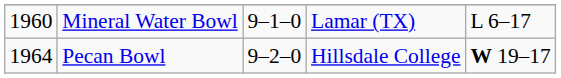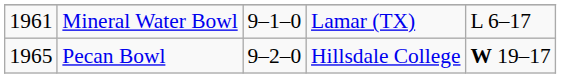 <table class="wikitable">
 <tr>
 </tr>
 <tr>
-<td>1960</td>
+<td>1961</td>
 <td><a href='#'>Mineral Water Bowl</a></td>
 <td>9–1–0</td>
 <td><a href='#'>Lamar (TX)</a></td>
 <td>L 6–17</td>
 </tr>
 <tr>
-<td>1964</td>
+<td>1965</td>
 <td><a href='#'>Pecan Bowl</a></td>
 <td>9–2–0</td>
 <td><a href='#'>Hillsdale College</a></td>
 <td><strong>W</strong> 19–17</td>
 </tr>
 </table>
